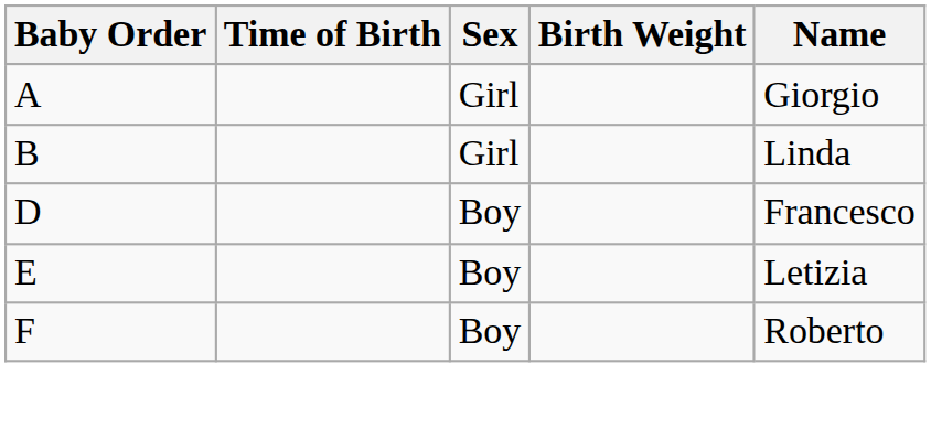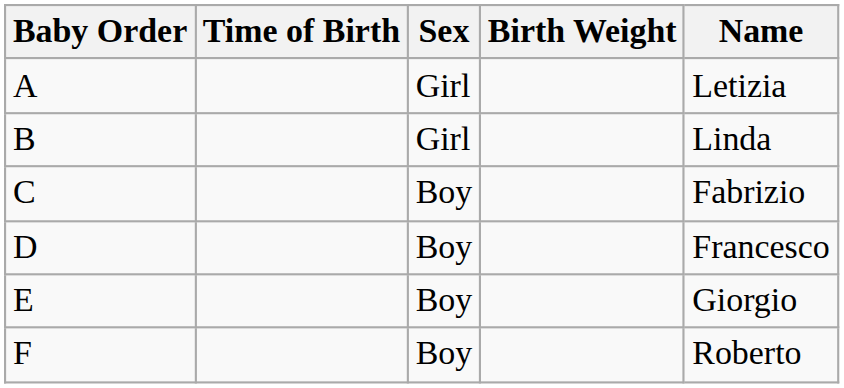 <table class="wikitable">
 <tr>
 <th>Baby Order</th>
 <th>Time of Birth</th>
 <th>Sex</th>
 <th>Birth Weight</th>
 <th>Name</th>
 </tr>
 <tr>
 <td>A</td>
 <td></td>
 <td>Girl</td>
 <td></td>
-<td>Giorgio</td>
+<td>Letizia</td>
 </tr>
 <tr>
 <td>B</td>
 <td></td>
 <td>Girl</td>
 <td></td>
 <td>Linda</td>
+</tr>
+<tr>
+<td>C</td>
+<td></td>
+<td>Boy</td>
+<td></td>
+<td>Fabrizio</td>
 </tr>
 <tr>
 <td>D</td>
 <td></td>
 <td>Boy</td>
 <td></td>
 <td>Francesco</td>
 </tr>
 <tr>
 <td>E</td>
 <td></td>
 <td>Boy</td>
 <td></td>
-<td>Letizia</td>
+<td>Giorgio</td>
 </tr>
 <tr>
 <td>F</td>
 <td></td>
 <td>Boy</td>
 <td></td>
 <td>Roberto</td>
 </tr>
 </table>
